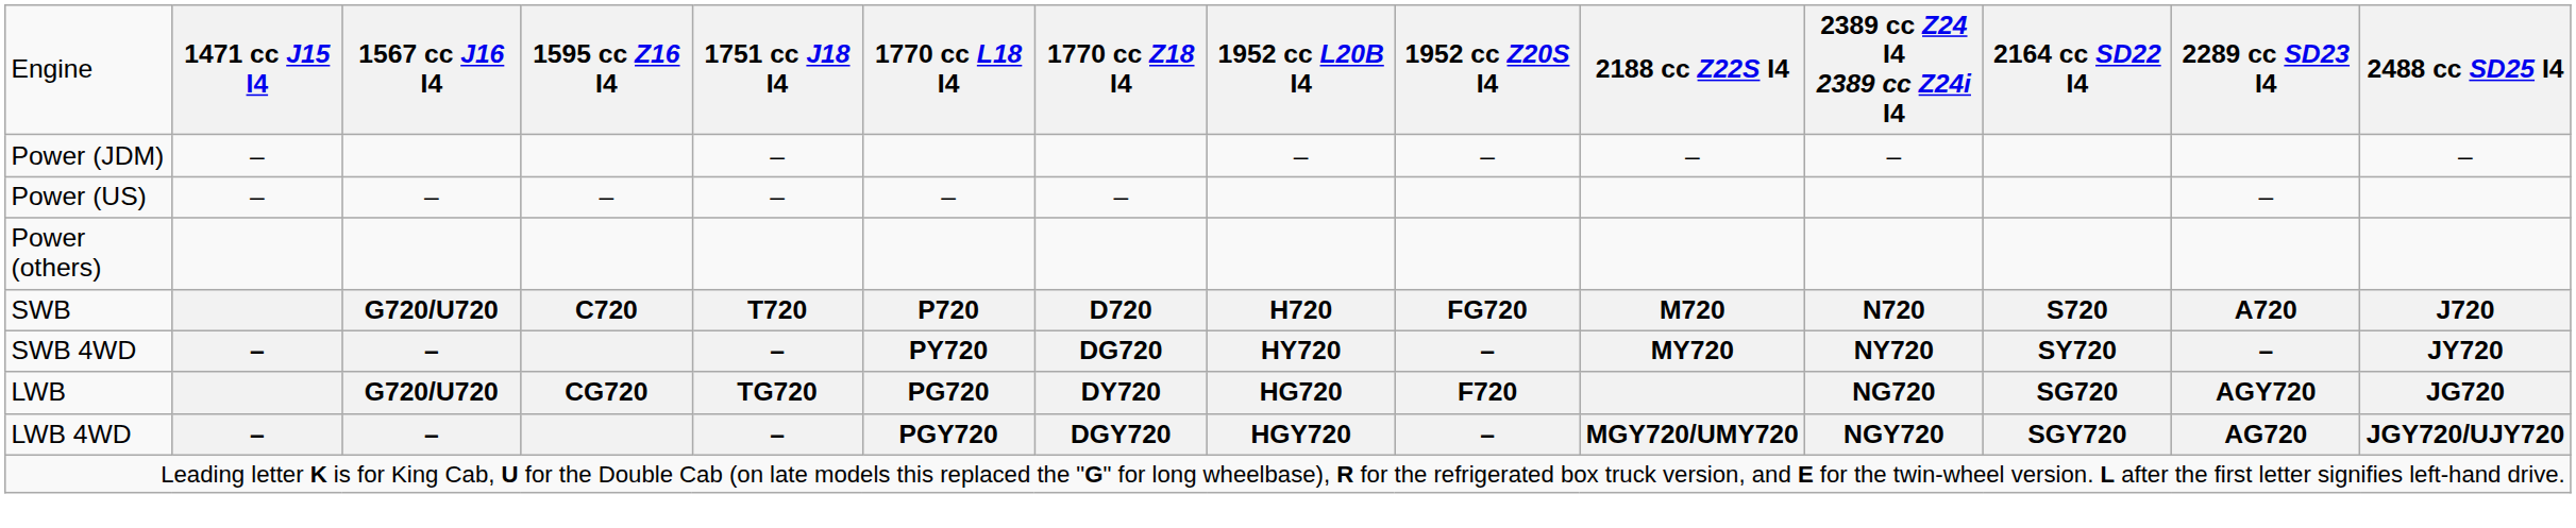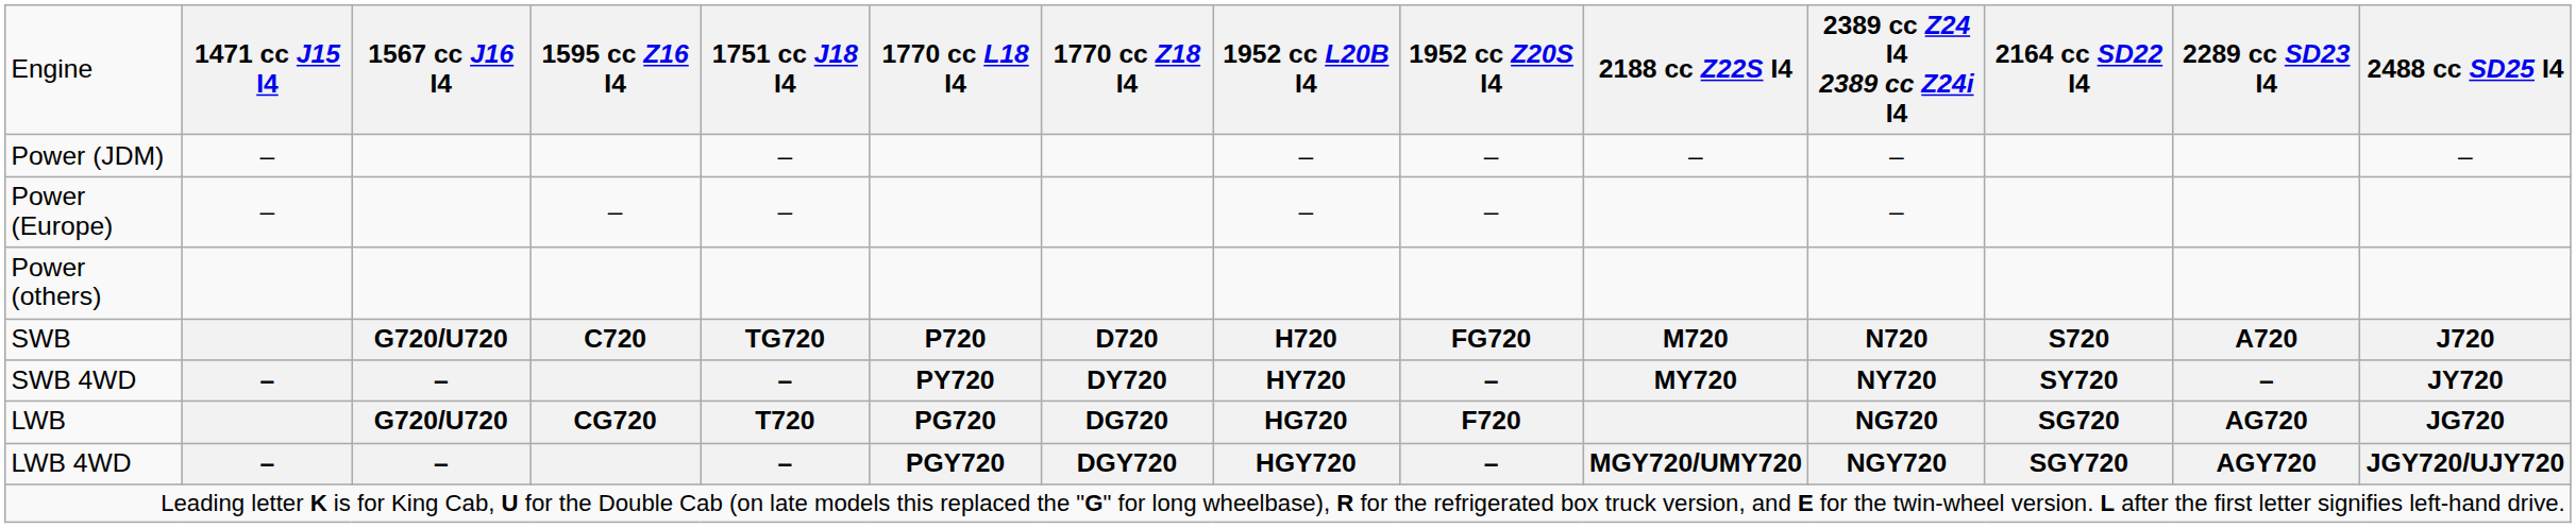 <table class="wikitable">
 <tr>
 <td>Engine</td>
 <th>1471 cc <em><a href='#'>J15</a></em> <a href='#'>I4</a></th>
 <th>1567 cc <em><a href='#'>J16</a></em> I4</th>
 <th>1595 cc <em><a href='#'>Z16</a></em> I4</th>
 <th>1751 cc <em><a href='#'>J18</a></em> I4</th>
 <th>1770 cc <em><a href='#'>L18</a></em> I4</th>
 <th>1770 cc <em><a href='#'>Z18</a></em> I4</th>
 <th>1952 cc <em><a href='#'>L20B</a></em> I4</th>
 <th>1952 cc <em><a href='#'>Z20S</a></em> I4</th>
 <th>2188 cc <em><a href='#'>Z22S</a></em> I4</th>
 <th>2389 cc <em><a href='#'>Z24</a></em> I4<br><em>2389 cc <a href='#'>Z24i</a></em> I4</th>
 <th>2164 cc <em><a href='#'>SD22</a></em> I4</th>
 <th>2289 cc <em><a href='#'>SD23</a></em> I4</th>
 <th>2488 cc <em><a href='#'>SD25</a></em> I4</th>
 </tr>
 <tr>
 <td>Power (JDM)</td>
 <td style="text-align:center;">–</td>
 <td style="text-align:center;"></td>
 <td style="text-align:center;"></td>
 <td style="text-align:center;">–</td>
 <td style="text-align:center;"></td>
 <td style="text-align:center;"></td>
 <td style="text-align:center;">–</td>
 <td style="text-align:center;">–</td>
 <td style="text-align:center;">–</td>
 <td style="text-align:center;">–</td>
 <td style="text-align:center;"></td>
 <td style="text-align:center;"></td>
 <td style="text-align:center;">–</td>
 </tr>
 <tr>
-<td>Power (US)</td>
+<td>Power (Europe)</td>
 <td style="text-align:center;">–</td>
-<td style="text-align:center;">–</td>
-<td style="text-align:center;">–</td>
-<td style="text-align:center;">–</td>
+<td style="text-align:center;"></td>
 <td style="text-align:center;">–</td>
 <td style="text-align:center;">–</td>
 <td style="text-align:center;"></td>
 <td style="text-align:center;"></td>
-<td style="text-align:center;"></td>
-<td style="text-align:center;"><br></td>
+<td style="text-align:center;">–</td>
+<td style="text-align:center;">–</td>
 <td style="text-align:center;"></td>
 <td style="text-align:center;">–</td>
+<td style="text-align:center;"></td>
+<td style="text-align:center;"></td>
 <td style="text-align:center;"></td>
 </tr>
 <tr>
 <td>Power (others)</td>
 <td style="text-align:center;"></td>
 <td style="text-align:center;"></td>
 <td style="text-align:center;"></td>
 <td style="text-align:center;"></td>
 <td style="text-align:center;"></td>
 <td style="text-align:center;"></td>
 <td style="text-align:center;"></td>
 <td style="text-align:center;"></td>
 <td style="text-align:center;"></td>
 <td style="text-align:center;"></td>
 <td style="text-align:center;"></td>
 <td style="text-align:center;"></td>
 <td style="text-align:center;"></td>
 </tr>
 <tr>
 <td>SWB</td>
 <th></th>
 <th>G720/U720</th>
 <th>C720</th>
-<th>T720</th>
+<th>TG720</th>
 <th>P720</th>
 <th>D720</th>
 <th>H720</th>
 <th>FG720</th>
 <th>M720</th>
 <th>N720</th>
 <th>S720</th>
 <th>A720</th>
 <th>J720</th>
 </tr>
 <tr>
 <td>SWB 4WD</td>
 <th>–</th>
 <th>–</th>
 <th></th>
 <th>–</th>
 <th>PY720</th>
-<th>DG720</th>
+<th>DY720</th>
 <th>HY720</th>
 <th>–</th>
 <th>MY720</th>
 <th>NY720</th>
 <th>SY720</th>
 <th>–</th>
 <th>JY720</th>
 </tr>
 <tr>
 <td>LWB</td>
 <th></th>
 <th>G720/U720</th>
 <th>CG720</th>
-<th>TG720</th>
+<th>T720</th>
 <th>PG720</th>
-<th>DY720</th>
+<th>DG720</th>
 <th>HG720</th>
 <th>F720</th>
 <th></th>
 <th>NG720</th>
 <th>SG720</th>
-<th>AGY720</th>
+<th>AG720</th>
 <th>JG720</th>
 </tr>
 <tr>
 <td>LWB 4WD</td>
 <th>–</th>
 <th>–</th>
 <th></th>
 <th>–</th>
 <th>PGY720</th>
 <th>DGY720</th>
 <th>HGY720</th>
 <th>–</th>
 <th>MGY720/UMY720</th>
 <th>NGY720</th>
 <th>SGY720</th>
-<th>AG720</th>
+<th>AGY720</th>
 <th>JGY720/UJY720</th>
 </tr>
 <tr style="text-align:right;font-size:90%;">
 <td colspan=14>Leading letter <strong>K</strong> is for King Cab, <strong>U</strong> for the Double Cab (on late models this replaced the "<strong>G</strong>" for long wheelbase), <strong>R</strong> for the refrigerated box truck version, and <strong>E</strong> for the twin-wheel version. <strong>L</strong> after the first letter signifies left-hand drive.</td>
 </tr>
 </table>
